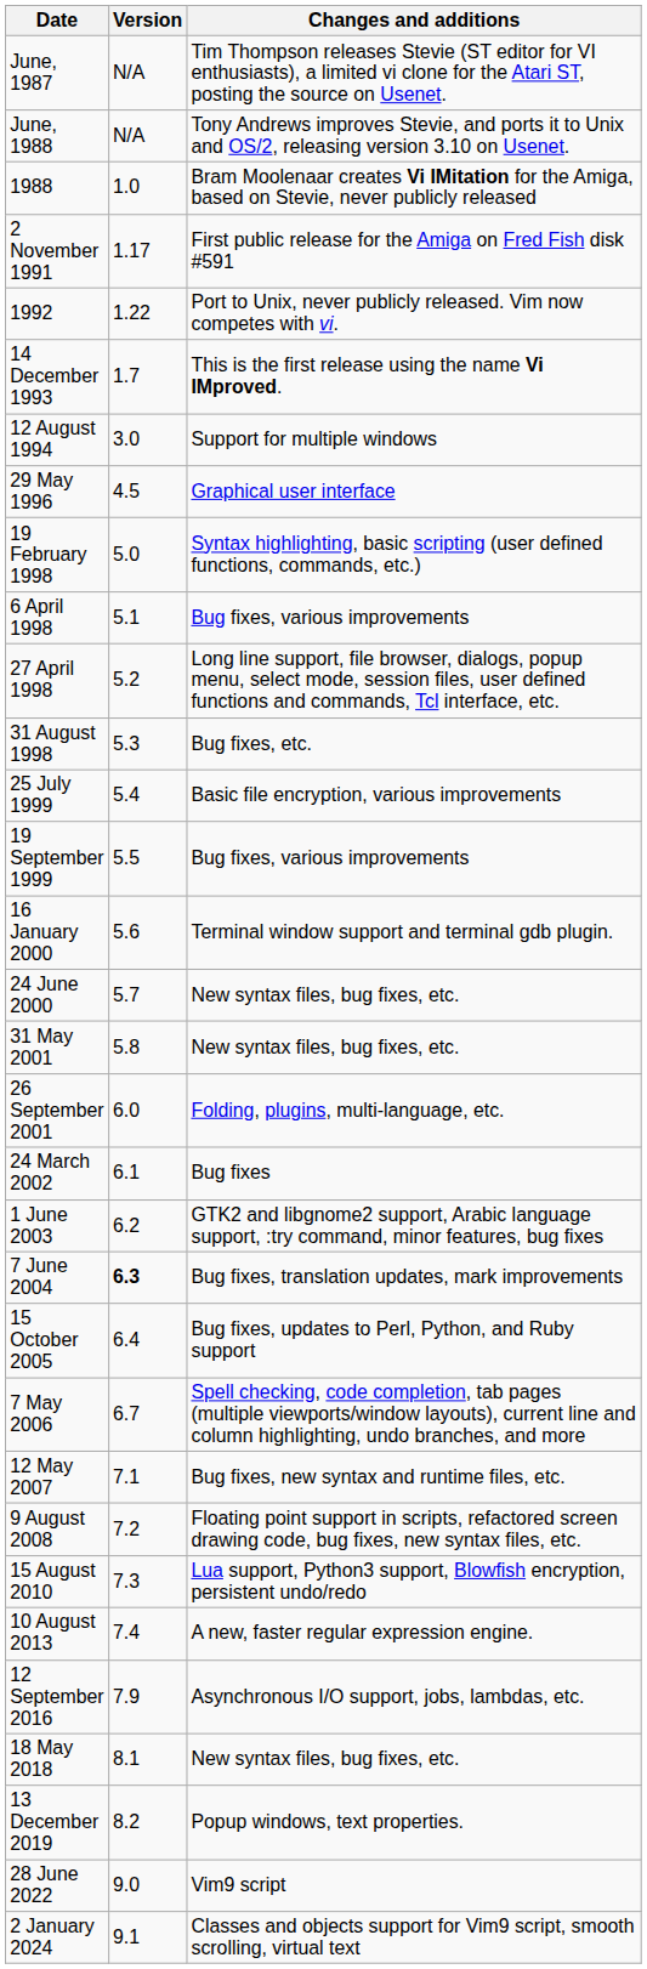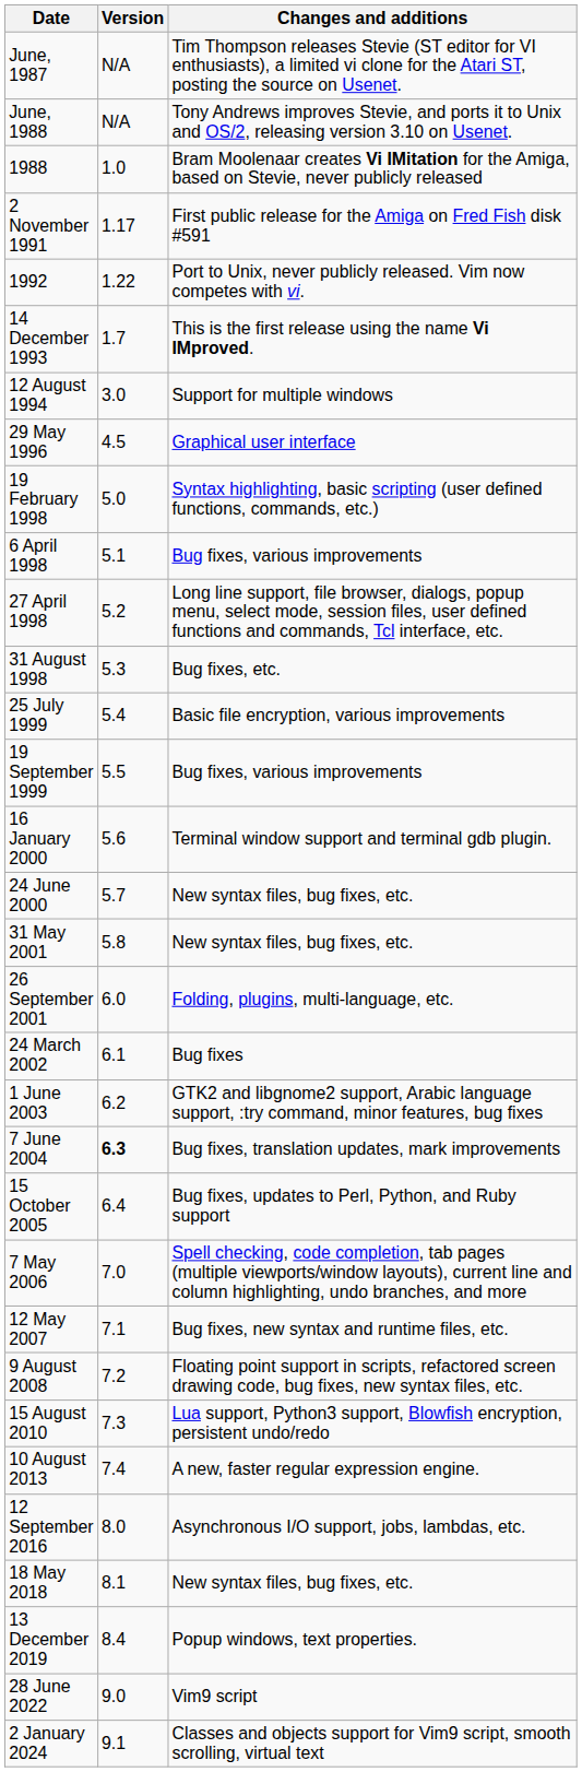 <table class="wikitable mw-collapsible mw-collapsed" style="width:60%;">
 <tr>
 <th style="width:13%;">Date</th>
 <th style="width:6%;">Version</th>
 <th style="width:81%;">Changes and additions</th>
 </tr>
 <tr>
 <td>June, 1987</td>
 <td>N/A</td>
 <td>Tim Thompson releases Stevie (ST editor for VI enthusiasts), a limited vi clone for the <a href='#'>Atari ST</a>, posting the source on <a href='#'>Usenet</a>.</td>
 </tr>
 <tr>
 <td>June, 1988</td>
 <td>N/A</td>
 <td>Tony Andrews improves Stevie, and ports it to Unix and <a href='#'>OS/2</a>, releasing version 3.10 on <a href='#'>Usenet</a>.</td>
 </tr>
 <tr>
 <td>1988</td>
 <td>1.0</td>
 <td>Bram Moolenaar creates <strong>Vi IMitation</strong> for the Amiga, based on Stevie, never publicly released</td>
 </tr>
 <tr>
 <td>2 November 1991</td>
 <td>1.17</td>
 <td>First public release for the <a href='#'>Amiga</a> on <a href='#'>Fred Fish</a> disk #591</td>
 </tr>
 <tr>
 <td>1992</td>
 <td>1.22</td>
 <td>Port to Unix, never publicly released. Vim now competes with <em><a href='#'>vi</a></em>.</td>
 </tr>
 <tr>
 <td>14 December 1993</td>
 <td>1.7</td>
 <td>This is the first release using the name <strong>Vi IMproved</strong>.</td>
 </tr>
 <tr>
 <td>12 August 1994</td>
 <td>3.0</td>
 <td>Support for multiple windows</td>
 </tr>
 <tr>
 <td>29 May 1996</td>
 <td>4.5</td>
 <td><a href='#'>Graphical user interface</a></td>
 </tr>
 <tr>
 <td>19 February 1998</td>
 <td>5.0</td>
 <td><a href='#'>Syntax highlighting</a>, basic <a href='#'>scripting</a> (user defined functions, commands, etc.)</td>
 </tr>
 <tr>
 <td>6 April 1998</td>
 <td>5.1</td>
 <td><a href='#'>Bug</a> fixes, various improvements</td>
 </tr>
 <tr>
 <td>27 April 1998</td>
 <td>5.2</td>
 <td>Long line support, file browser, dialogs, popup menu, select mode, session files, user defined functions and commands, <a href='#'>Tcl</a> interface, etc.</td>
 </tr>
 <tr>
 <td>31 August 1998</td>
 <td>5.3</td>
 <td>Bug fixes, etc.</td>
 </tr>
 <tr>
 <td>25 July 1999</td>
 <td>5.4</td>
 <td>Basic file encryption, various improvements</td>
 </tr>
 <tr>
 <td>19 September 1999</td>
 <td>5.5</td>
 <td>Bug fixes, various improvements</td>
 </tr>
 <tr>
 <td>16 January 2000</td>
 <td>5.6</td>
 <td>Terminal window support and terminal gdb plugin.</td>
 </tr>
 <tr>
 <td>24 June 2000</td>
 <td>5.7</td>
 <td>New syntax files, bug fixes, etc.</td>
 </tr>
 <tr>
 <td>31 May 2001</td>
 <td>5.8</td>
 <td>New syntax files, bug fixes, etc.</td>
 </tr>
 <tr>
 <td>26 September 2001</td>
 <td>6.0</td>
 <td><a href='#'>Folding</a>, <a href='#'>plugins</a>, multi-language, etc.</td>
 </tr>
 <tr>
 <td>24 March 2002</td>
 <td>6.1</td>
 <td>Bug fixes</td>
 </tr>
 <tr>
 <td>1 June 2003</td>
 <td>6.2</td>
 <td>GTK2 and libgnome2 support, Arabic language support, :try command, minor features, bug fixes</td>
 </tr>
 <tr>
 <td>7 June 2004</td>
 <td><strong>6.3</strong></td>
 <td>Bug fixes, translation updates, mark improvements</td>
 </tr>
 <tr>
 <td>15 October 2005</td>
 <td>6.4</td>
 <td>Bug fixes, updates to Perl, Python, and Ruby support</td>
 </tr>
 <tr>
 <td>7 May 2006</td>
-<td>6.7</td>
+<td>7.0</td>
 <td><a href='#'>Spell checking</a>, <a href='#'>code completion</a>, tab pages (multiple viewports/window layouts), current line and column highlighting, undo branches, and more</td>
 </tr>
 <tr>
 <td>12 May 2007</td>
 <td>7.1</td>
 <td>Bug fixes, new syntax and runtime files, etc.</td>
 </tr>
 <tr>
 <td>9 August 2008</td>
 <td>7.2</td>
 <td>Floating point support in scripts, refactored screen drawing code, bug fixes, new syntax files, etc.</td>
 </tr>
 <tr>
 <td>15 August 2010</td>
 <td>7.3</td>
 <td><a href='#'>Lua</a> support, Python3 support, <a href='#'>Blowfish</a> encryption, persistent undo/redo</td>
 </tr>
 <tr>
 <td>10 August 2013</td>
 <td>7.4</td>
 <td>A new, faster regular expression engine.</td>
 </tr>
 <tr>
 <td>12 September 2016</td>
-<td>7.9</td>
+<td>8.0</td>
 <td>Asynchronous I/O support, jobs, lambdas, etc.</td>
 </tr>
 <tr>
 <td>18 May 2018</td>
 <td>8.1</td>
 <td>New syntax files, bug fixes, etc.</td>
 </tr>
 <tr>
 <td>13 December 2019</td>
-<td>8.2</td>
+<td>8.4</td>
 <td>Popup windows, text properties.</td>
 </tr>
 <tr>
 <td>28 June 2022</td>
 <td>9.0</td>
 <td>Vim9 script</td>
 </tr>
 <tr>
 <td>2 January 2024</td>
 <td>9.1</td>
 <td>Classes and objects support for Vim9 script, smooth scrolling, virtual text</td>
 </tr>
 </table>
